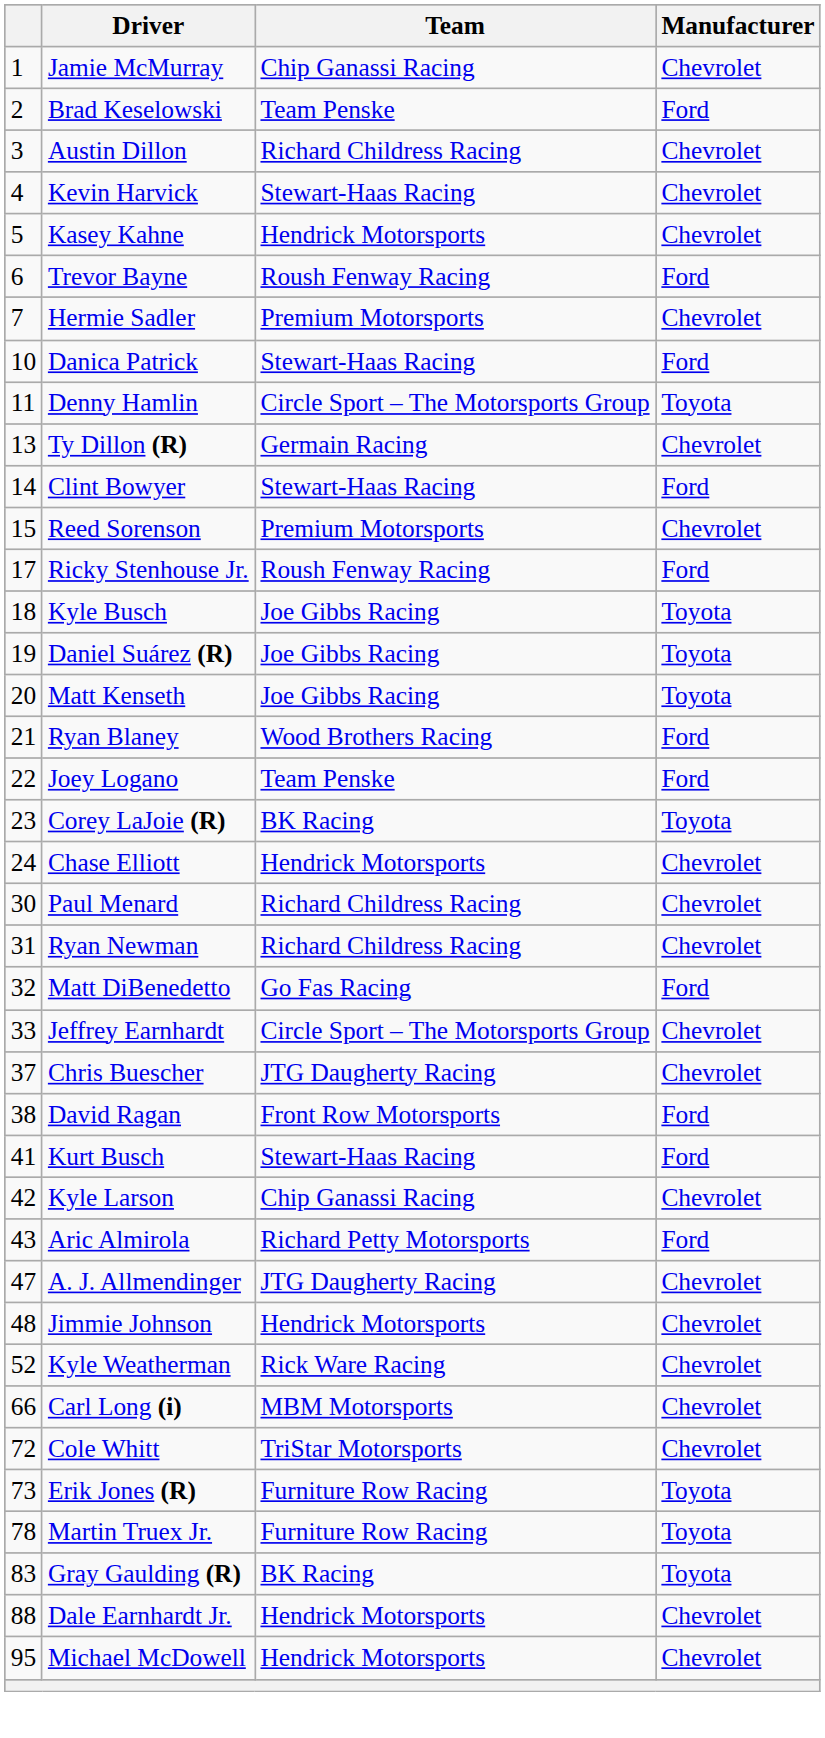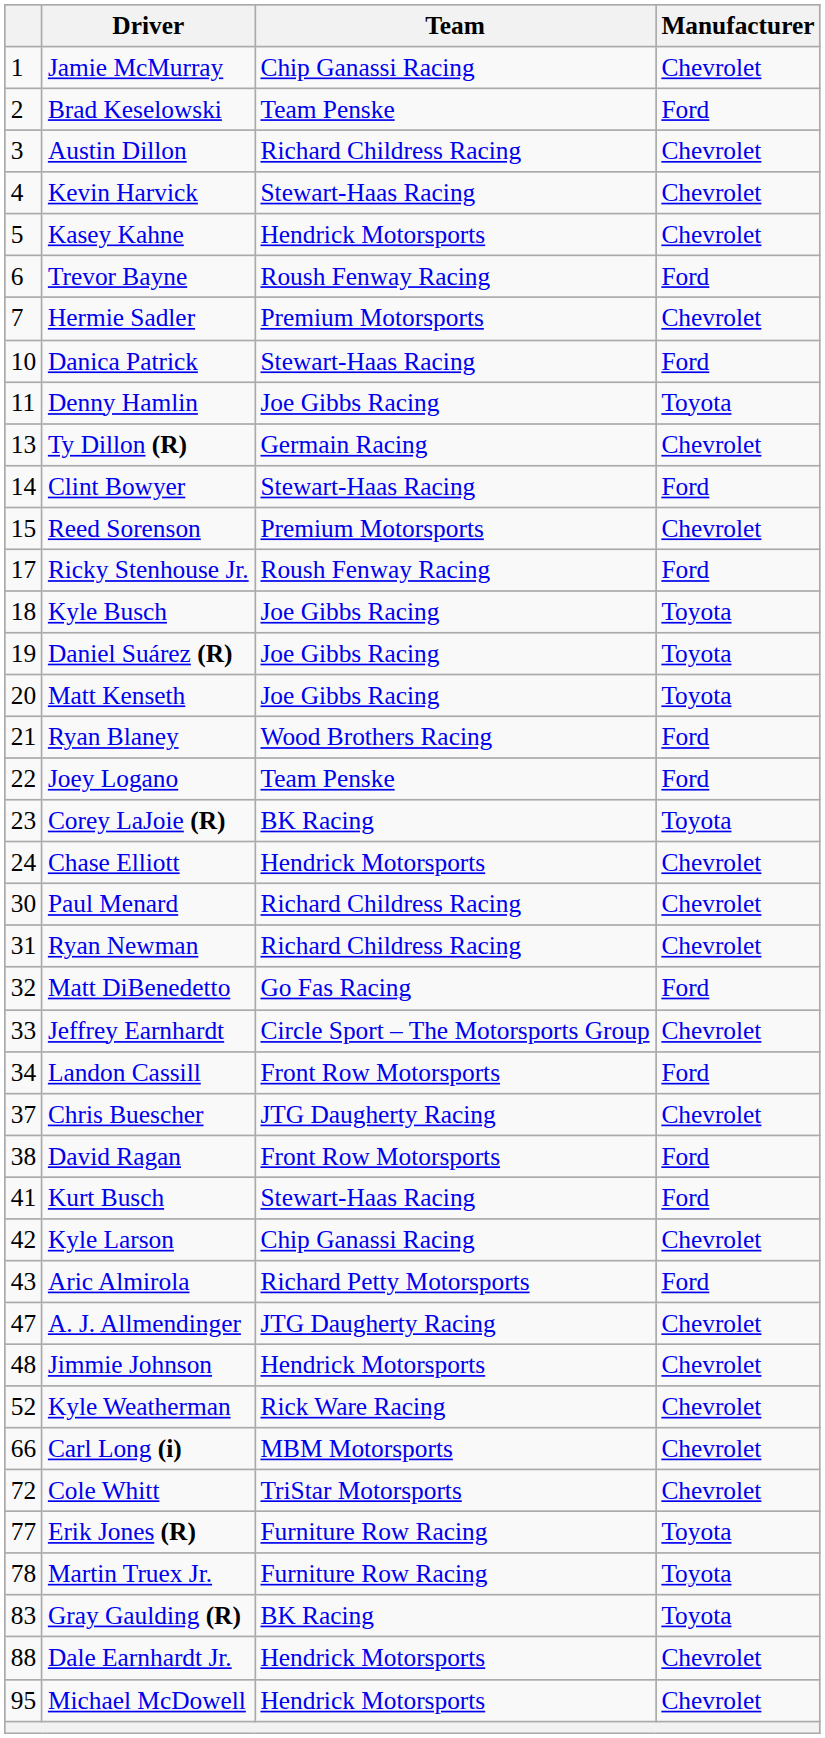 <table class="wikitable" style="font-size:95%">
 <tr>
 <th></th>
 <th>Driver</th>
 <th>Team</th>
 <th>Manufacturer</th>
 </tr>
 <tr>
 <td>1</td>
 <td><a href='#'>Jamie McMurray</a></td>
 <td><a href='#'>Chip Ganassi Racing</a></td>
 <td><a href='#'>Chevrolet</a></td>
 </tr>
 <tr>
 <td>2</td>
 <td><a href='#'>Brad Keselowski</a></td>
 <td><a href='#'>Team Penske</a></td>
 <td><a href='#'>Ford</a></td>
 </tr>
 <tr>
 <td>3</td>
 <td><a href='#'>Austin Dillon</a></td>
 <td><a href='#'>Richard Childress Racing</a></td>
 <td><a href='#'>Chevrolet</a></td>
 </tr>
 <tr>
 <td>4</td>
 <td><a href='#'>Kevin Harvick</a></td>
 <td><a href='#'>Stewart-Haas Racing</a></td>
 <td><a href='#'>Chevrolet</a></td>
 </tr>
 <tr>
 <td>5</td>
 <td><a href='#'>Kasey Kahne</a></td>
 <td><a href='#'>Hendrick Motorsports</a></td>
 <td><a href='#'>Chevrolet</a></td>
 </tr>
 <tr>
 <td>6</td>
 <td><a href='#'>Trevor Bayne</a></td>
 <td><a href='#'>Roush Fenway Racing</a></td>
 <td><a href='#'>Ford</a></td>
 </tr>
 <tr>
 <td>7</td>
 <td><a href='#'>Hermie Sadler</a></td>
 <td><a href='#'>Premium Motorsports</a></td>
 <td><a href='#'>Chevrolet</a></td>
 </tr>
 <tr>
 <td>10</td>
 <td><a href='#'>Danica Patrick</a></td>
 <td><a href='#'>Stewart-Haas Racing</a></td>
 <td><a href='#'>Ford</a></td>
 </tr>
 <tr>
 <td>11</td>
 <td><a href='#'>Denny Hamlin</a></td>
-<td><a href='#'>Circle Sport – The Motorsports Group</a></td>
+<td><a href='#'>Joe Gibbs Racing</a></td>
 <td><a href='#'>Toyota</a></td>
 </tr>
 <tr>
 <td>13</td>
 <td><a href='#'>Ty Dillon</a> <strong>(R)</strong></td>
 <td><a href='#'>Germain Racing</a></td>
 <td><a href='#'>Chevrolet</a></td>
 </tr>
 <tr>
 <td>14</td>
 <td><a href='#'>Clint Bowyer</a></td>
 <td><a href='#'>Stewart-Haas Racing</a></td>
 <td><a href='#'>Ford</a></td>
 </tr>
 <tr>
 <td>15</td>
 <td><a href='#'>Reed Sorenson</a></td>
 <td><a href='#'>Premium Motorsports</a></td>
 <td><a href='#'>Chevrolet</a></td>
 </tr>
 <tr>
 <td>17</td>
 <td><a href='#'>Ricky Stenhouse Jr.</a></td>
 <td><a href='#'>Roush Fenway Racing</a></td>
 <td><a href='#'>Ford</a></td>
 </tr>
 <tr>
 <td>18</td>
 <td><a href='#'>Kyle Busch</a></td>
 <td><a href='#'>Joe Gibbs Racing</a></td>
 <td><a href='#'>Toyota</a></td>
 </tr>
 <tr>
 <td>19</td>
 <td><a href='#'>Daniel Suárez</a> <strong>(R)</strong></td>
 <td><a href='#'>Joe Gibbs Racing</a></td>
 <td><a href='#'>Toyota</a></td>
 </tr>
 <tr>
 <td>20</td>
 <td><a href='#'>Matt Kenseth</a></td>
 <td><a href='#'>Joe Gibbs Racing</a></td>
 <td><a href='#'>Toyota</a></td>
 </tr>
 <tr>
 <td>21</td>
 <td><a href='#'>Ryan Blaney</a></td>
 <td><a href='#'>Wood Brothers Racing</a></td>
 <td><a href='#'>Ford</a></td>
 </tr>
 <tr>
 <td>22</td>
 <td><a href='#'>Joey Logano</a></td>
 <td><a href='#'>Team Penske</a></td>
 <td><a href='#'>Ford</a></td>
 </tr>
 <tr>
 <td>23</td>
 <td><a href='#'>Corey LaJoie</a> <strong>(R)</strong></td>
 <td><a href='#'>BK Racing</a></td>
 <td><a href='#'>Toyota</a></td>
 </tr>
 <tr>
 <td>24</td>
 <td><a href='#'>Chase Elliott</a></td>
 <td><a href='#'>Hendrick Motorsports</a></td>
 <td><a href='#'>Chevrolet</a></td>
 </tr>
 <tr>
 <td>30</td>
 <td><a href='#'>Paul Menard</a></td>
 <td><a href='#'>Richard Childress Racing</a></td>
 <td><a href='#'>Chevrolet</a></td>
 </tr>
 <tr>
 <td>31</td>
 <td><a href='#'>Ryan Newman</a></td>
 <td><a href='#'>Richard Childress Racing</a></td>
 <td><a href='#'>Chevrolet</a></td>
 </tr>
 <tr>
 <td>32</td>
 <td><a href='#'>Matt DiBenedetto</a></td>
 <td><a href='#'>Go Fas Racing</a></td>
 <td><a href='#'>Ford</a></td>
 </tr>
 <tr>
 <td>33</td>
 <td><a href='#'>Jeffrey Earnhardt</a></td>
 <td><a href='#'>Circle Sport – The Motorsports Group</a></td>
 <td><a href='#'>Chevrolet</a></td>
 </tr>
 <tr>
+<td>34</td>
+<td><a href='#'>Landon Cassill</a></td>
+<td><a href='#'>Front Row Motorsports</a></td>
+<td><a href='#'>Ford</a></td>
+</tr>
+<tr>
 <td>37</td>
 <td><a href='#'>Chris Buescher</a></td>
 <td><a href='#'>JTG Daugherty Racing</a></td>
 <td><a href='#'>Chevrolet</a></td>
 </tr>
 <tr>
 <td>38</td>
 <td><a href='#'>David Ragan</a></td>
 <td><a href='#'>Front Row Motorsports</a></td>
 <td><a href='#'>Ford</a></td>
 </tr>
 <tr>
 <td>41</td>
 <td><a href='#'>Kurt Busch</a></td>
 <td><a href='#'>Stewart-Haas Racing</a></td>
 <td><a href='#'>Ford</a></td>
 </tr>
 <tr>
 <td>42</td>
 <td><a href='#'>Kyle Larson</a></td>
 <td><a href='#'>Chip Ganassi Racing</a></td>
 <td><a href='#'>Chevrolet</a></td>
 </tr>
 <tr>
 <td>43</td>
 <td><a href='#'>Aric Almirola</a></td>
 <td><a href='#'>Richard Petty Motorsports</a></td>
 <td><a href='#'>Ford</a></td>
 </tr>
 <tr>
 <td>47</td>
 <td><a href='#'>A. J. Allmendinger</a></td>
 <td><a href='#'>JTG Daugherty Racing</a></td>
 <td><a href='#'>Chevrolet</a></td>
 </tr>
 <tr>
 <td>48</td>
 <td><a href='#'>Jimmie Johnson</a></td>
 <td><a href='#'>Hendrick Motorsports</a></td>
 <td><a href='#'>Chevrolet</a></td>
 </tr>
 <tr>
 <td>52</td>
 <td><a href='#'>Kyle Weatherman</a></td>
 <td><a href='#'>Rick Ware Racing</a></td>
 <td><a href='#'>Chevrolet</a></td>
 </tr>
 <tr>
 <td>66</td>
 <td><a href='#'>Carl Long</a> <strong>(i)</strong></td>
 <td><a href='#'>MBM Motorsports</a></td>
 <td><a href='#'>Chevrolet</a></td>
 </tr>
 <tr>
 <td>72</td>
 <td><a href='#'>Cole Whitt</a></td>
 <td><a href='#'>TriStar Motorsports</a></td>
 <td><a href='#'>Chevrolet</a></td>
 </tr>
 <tr>
-<td>73</td>
+<td>77</td>
 <td><a href='#'>Erik Jones</a> <strong>(R)</strong></td>
 <td><a href='#'>Furniture Row Racing</a></td>
 <td><a href='#'>Toyota</a></td>
 </tr>
 <tr>
 <td>78</td>
 <td><a href='#'>Martin Truex Jr.</a></td>
 <td><a href='#'>Furniture Row Racing</a></td>
 <td><a href='#'>Toyota</a></td>
 </tr>
 <tr>
 <td>83</td>
 <td><a href='#'>Gray Gaulding</a> <strong>(R)</strong></td>
 <td><a href='#'>BK Racing</a></td>
 <td><a href='#'>Toyota</a></td>
 </tr>
 <tr>
 <td>88</td>
 <td><a href='#'>Dale Earnhardt Jr.</a></td>
 <td><a href='#'>Hendrick Motorsports</a></td>
 <td><a href='#'>Chevrolet</a></td>
 </tr>
 <tr>
 <td>95</td>
 <td><a href='#'>Michael McDowell</a></td>
 <td><a href='#'>Hendrick Motorsports</a></td>
 <td><a href='#'>Chevrolet</a></td>
 </tr>
 <tr>
 <th colspan="4"></th>
 </tr>
 </table>
